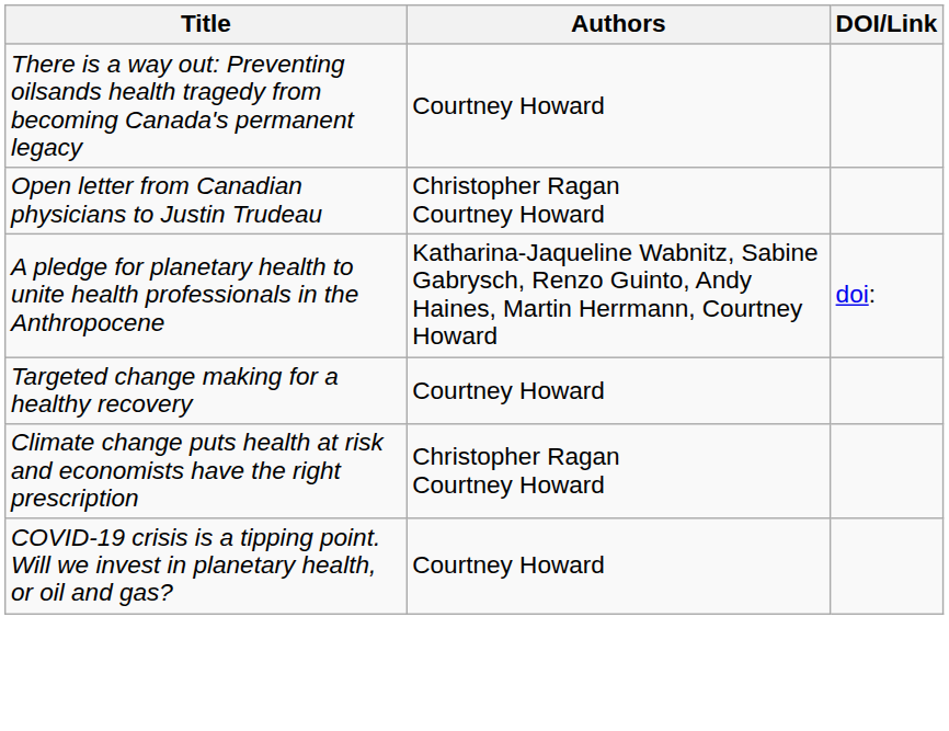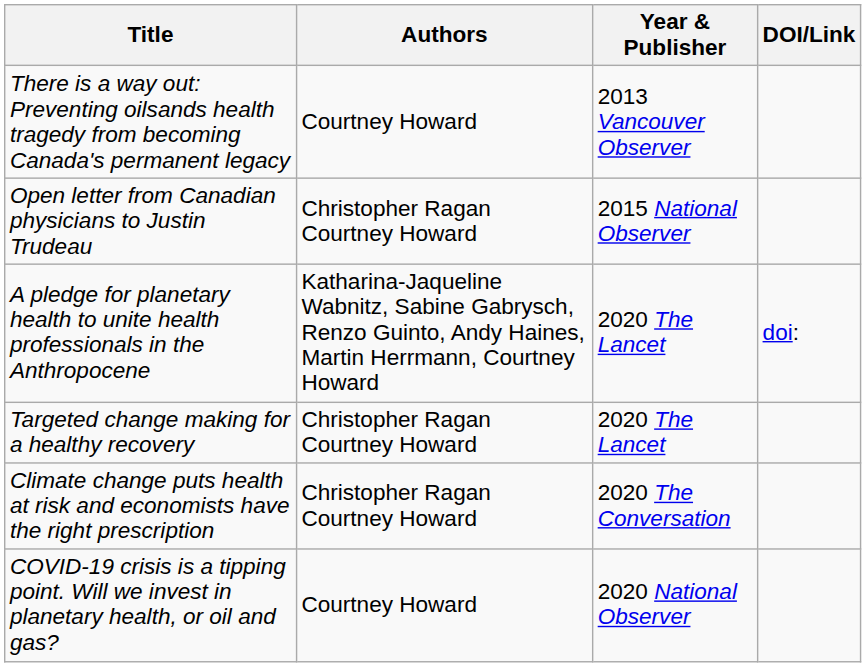 <table class="wikitable">
 <tr>
 <th>Title</th>
 <th>Authors</th>
+<th>Year & Publisher</th>
 <th>DOI/Link</th>
 </tr>
 <tr>
 <td><em>There is a way out: Preventing oilsands health tragedy from becoming Canada's permanent legacy</em></td>
 <td>Courtney Howard</td>
+<td>2013 <em><a href='#'>Vancouver Observer</a></em></td>
 <td></td>
 </tr>
 <tr>
 <td><em>Open letter from Canadian physicians to Justin Trudeau</em></td>
 <td>Christopher Ragan<br>Courtney Howard</td>
+<td>2015 <em><a href='#'>National Observer</a></em></td>
 <td></td>
 </tr>
 <tr>
 <td><em>A pledge for planetary health to unite health professionals in the Anthropocene</em></td>
 <td>Katharina-Jaqueline Wabnitz, Sabine Gabrysch, Renzo Guinto, Andy Haines, Martin Herrmann, Courtney Howard</td>
+<td>2020 <em><a href='#'>The Lancet</a></em></td>
 <td><a href='#'>doi</a>:</td>
 </tr>
 <tr>
 <td><em>Targeted change making for a healthy recovery</em></td>
-<td>Courtney Howard</td>
+<td>Christopher Ragan<br>Courtney Howard</td>
+<td>2020 <em><a href='#'>The Lancet</a></em></td>
 <td></td>
 </tr>
 <tr>
 <td><em>Climate change puts health at risk and economists have the right prescription</em></td>
 <td>Christopher Ragan<br>Courtney Howard</td>
+<td>2020 <em><a href='#'>The Conversation</a></em></td>
 <td></td>
 </tr>
 <tr>
 <td><em>COVID-19 crisis is a tipping point. Will we invest in planetary health, or oil and gas?</em></td>
 <td>Courtney Howard</td>
+<td>2020 <em><a href='#'>National Observer</a></em></td>
 <td></td>
 </tr>
 </table>
